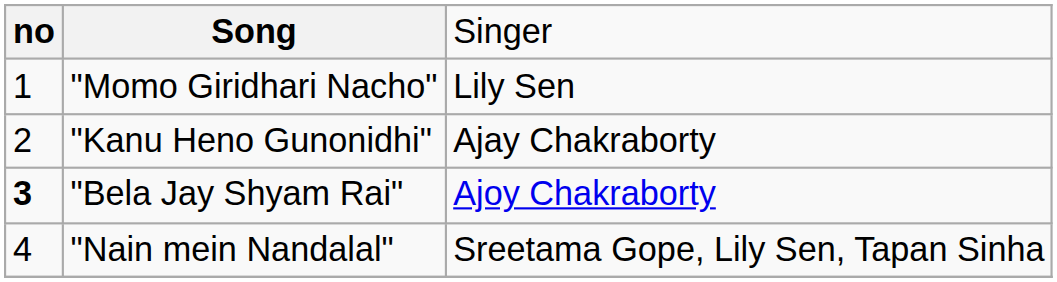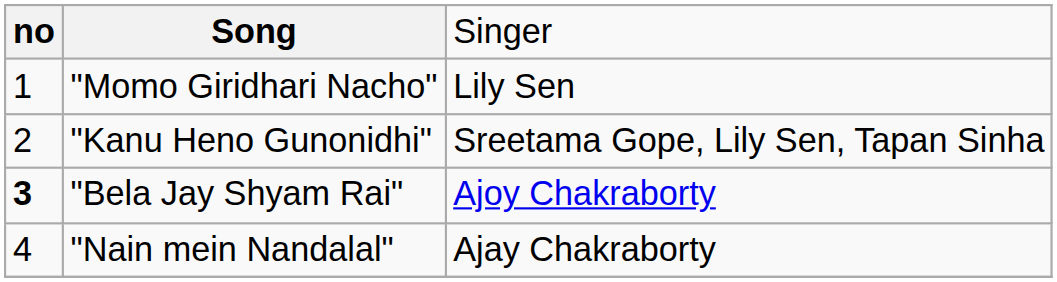 <table class="wikitable">
 <tr>
 <th>no</th>
 <th>Song</th>
 <td>Singer</td>
 </tr>
 <tr>
 <td>1</td>
 <td>"Momo Giridhari Nacho"</td>
 <td>Lily Sen</td>
 </tr>
 <tr>
 <td>2</td>
 <td>"Kanu Heno Gunonidhi"</td>
-<td>Ajay Chakraborty</td>
+<td>Sreetama Gope, Lily Sen, Tapan Sinha</td>
 </tr>
 <tr>
 <td><strong>3</strong></td>
 <td>"Bela Jay Shyam Rai"</td>
 <td><a href='#'>Ajoy Chakraborty</a></td>
 </tr>
 <tr>
 <td>4</td>
 <td>"Nain mein Nandalal"</td>
-<td>Sreetama Gope, Lily Sen, Tapan Sinha</td>
+<td>Ajay Chakraborty</td>
 </tr>
 <tr>
 </tr>
 </table>
